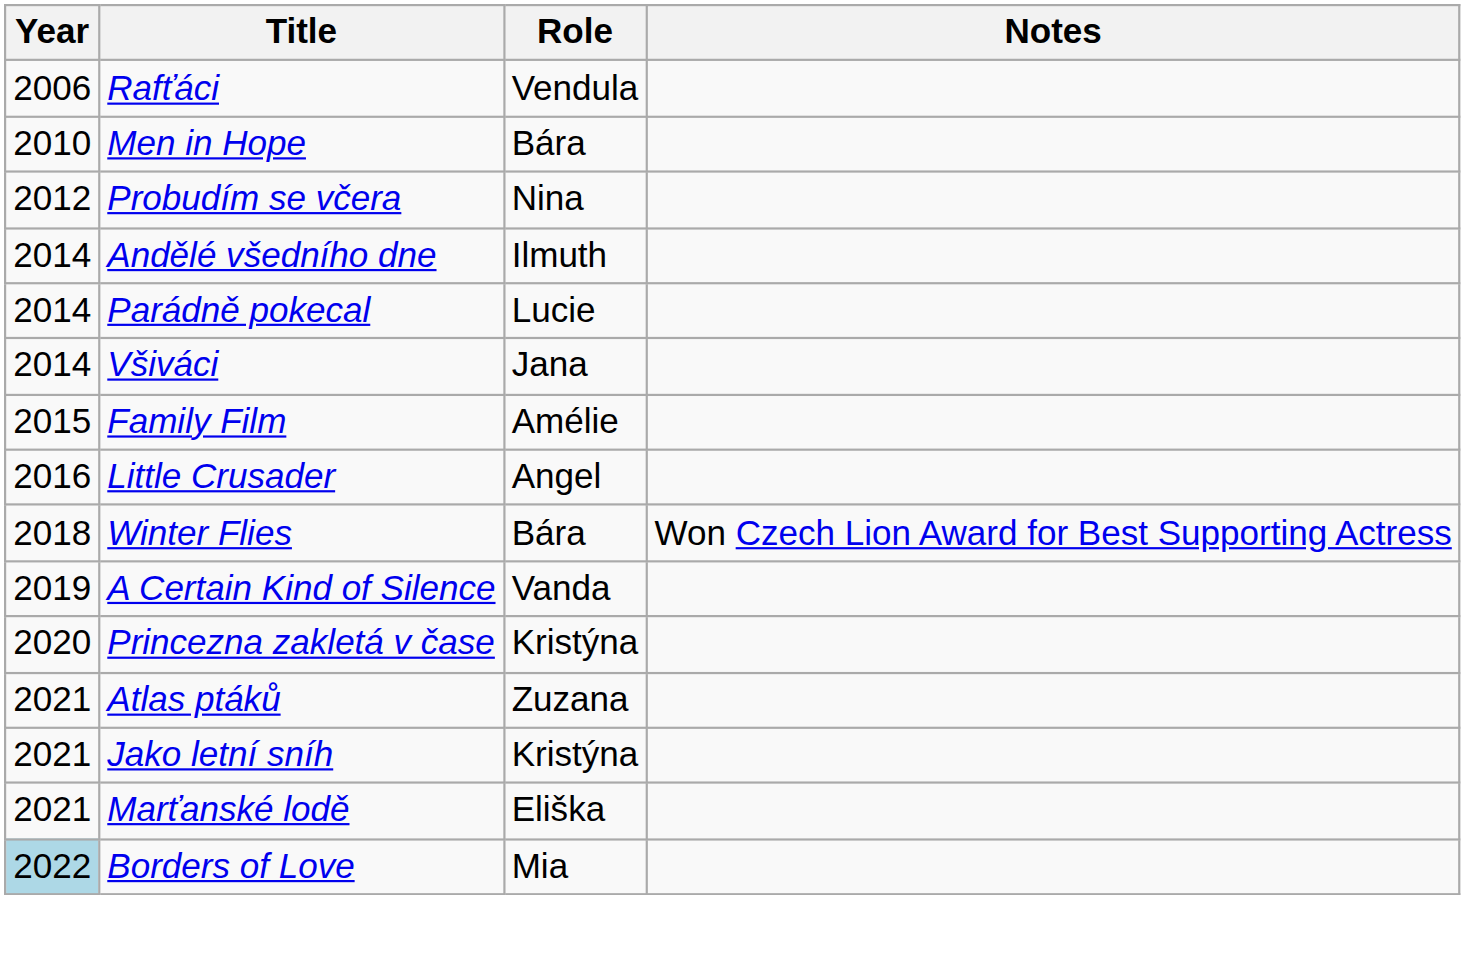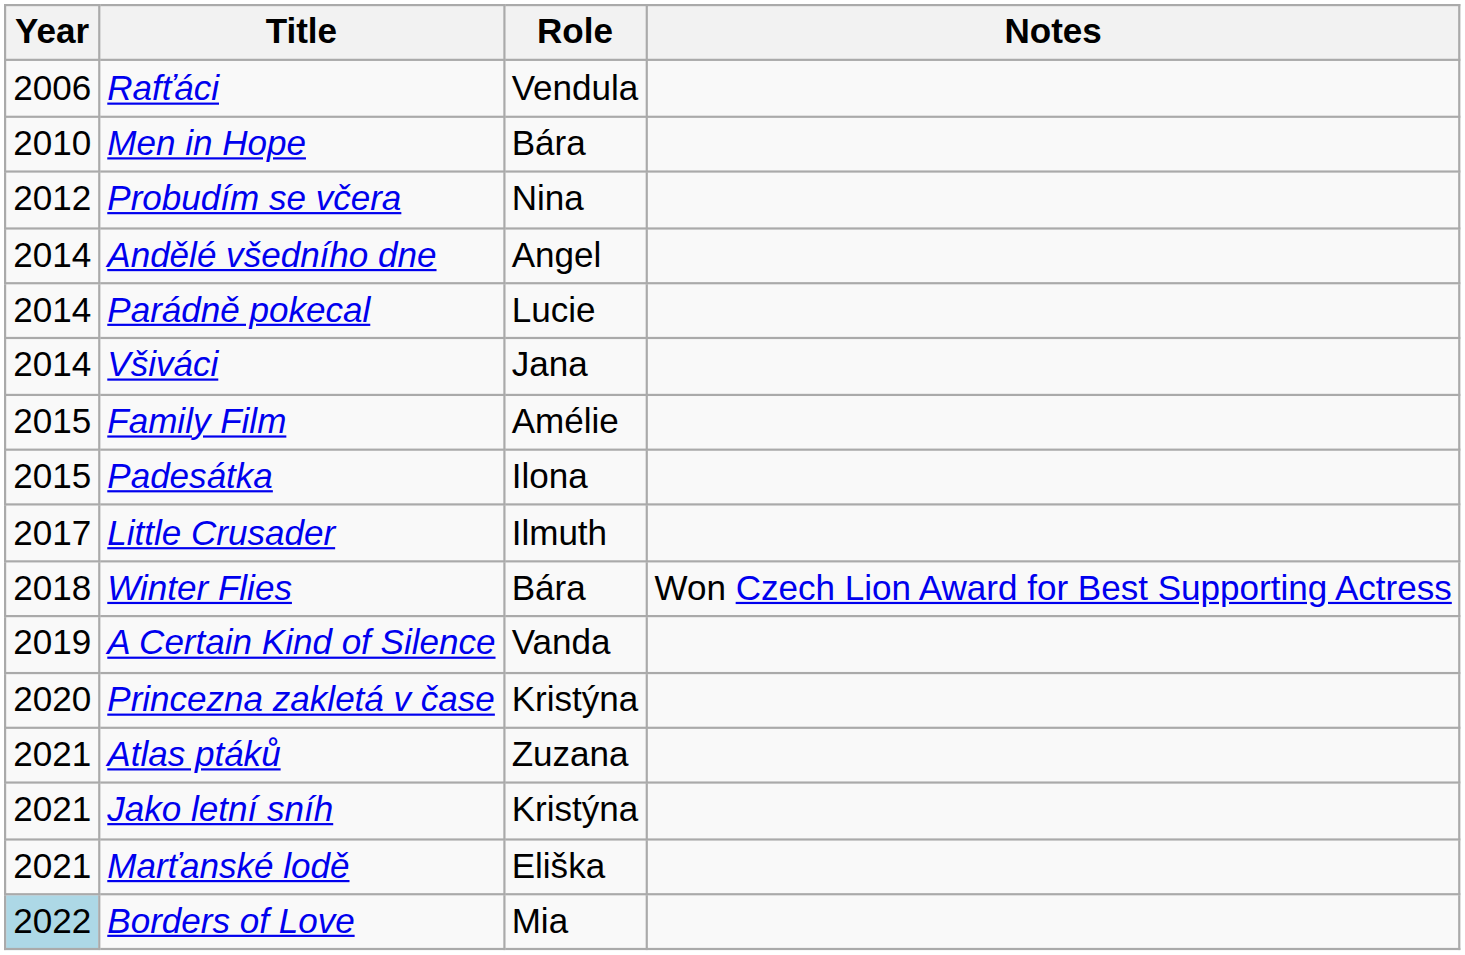 <table class="wikitable sortable">
 <tr>
 <th>Year</th>
 <th>Title</th>
 <th>Role</th>
 <th>Notes</th>
 </tr>
 <tr>
 <td>2006</td>
 <td><em><a href='#'>Rafťáci</a></em></td>
 <td>Vendula</td>
 <td></td>
 </tr>
 <tr>
 <td>2010</td>
 <td><em><a href='#'>Men in Hope</a></em></td>
 <td>Bára</td>
 <td></td>
 </tr>
 <tr>
 <td>2012</td>
 <td><em><a href='#'>Probudím se včera</a></em></td>
 <td>Nina</td>
 <td></td>
 </tr>
 <tr>
 <td>2014</td>
 <td><em><a href='#'>Andělé všedního dne</a></em></td>
-<td>Ilmuth</td>
+<td>Angel</td>
 <td></td>
 </tr>
 <tr>
 <td>2014</td>
 <td><em><a href='#'>Parádně pokecal</a></em></td>
 <td>Lucie</td>
 <td></td>
 </tr>
 <tr>
 <td>2014</td>
 <td><em><a href='#'>Všiváci</a></em></td>
 <td>Jana</td>
 <td></td>
 </tr>
 <tr>
 <td>2015</td>
 <td><em><a href='#'>Family Film</a></em></td>
 <td>Amélie</td>
 <td></td>
 </tr>
 <tr>
-<td>2016</td>
+<td>2015</td>
+<td><em><a href='#'>Padesátka</a></em></td>
+<td>Ilona</td>
+<td></td>
+</tr>
+<tr>
+<td>2017</td>
 <td><em><a href='#'>Little Crusader</a></em></td>
-<td>Angel</td>
+<td>Ilmuth</td>
 <td></td>
 </tr>
 <tr>
 <td>2018</td>
 <td><em><a href='#'>Winter Flies</a></em></td>
 <td>Bára</td>
 <td>Won <a href='#'>Czech Lion Award for Best Supporting Actress</a></td>
 </tr>
 <tr>
 <td>2019</td>
 <td><em><a href='#'>A Certain Kind of Silence</a></em></td>
 <td>Vanda</td>
 <td></td>
 </tr>
 <tr>
 <td>2020</td>
 <td><em><a href='#'>Princezna zakletá v čase</a></em></td>
 <td>Kristýna</td>
 <td></td>
 </tr>
 <tr>
 <td>2021</td>
 <td><em><a href='#'>Atlas ptáků</a></em></td>
 <td>Zuzana</td>
 <td></td>
 </tr>
 <tr>
 <td>2021</td>
 <td><em><a href='#'>Jako letní sníh</a></em></td>
 <td>Kristýna</td>
 <td></td>
 </tr>
 <tr>
 <td>2021</td>
 <td><em><a href='#'>Marťanské lodě</a></em></td>
 <td>Eliška</td>
 <td></td>
 </tr>
 <tr>
 <td style="background: lightblue;">2022</td>
 <td><em><a href='#'>Borders of Love</a></em></td>
 <td>Mia</td>
 <td></td>
 </tr>
 </table>
